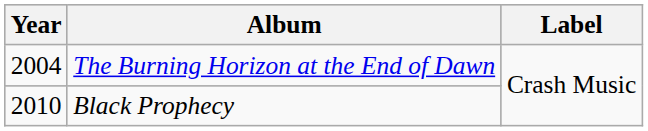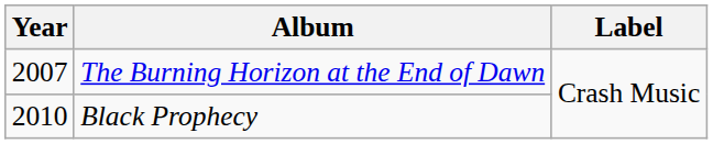 <table class="wikitable">
 <tr>
 <th>Year</th>
 <th>Album</th>
 <th>Label</th>
 </tr>
 <tr>
-<td>2004</td>
+<td>2007</td>
 <td><em><a href='#'>The Burning Horizon at the End of Dawn</a></em></td>
 <td rowspan="2">Crash Music</td>
 </tr>
 <tr>
 <td>2010</td>
 <td><em>Black Prophecy</em></td>
 </tr>
 </table>
